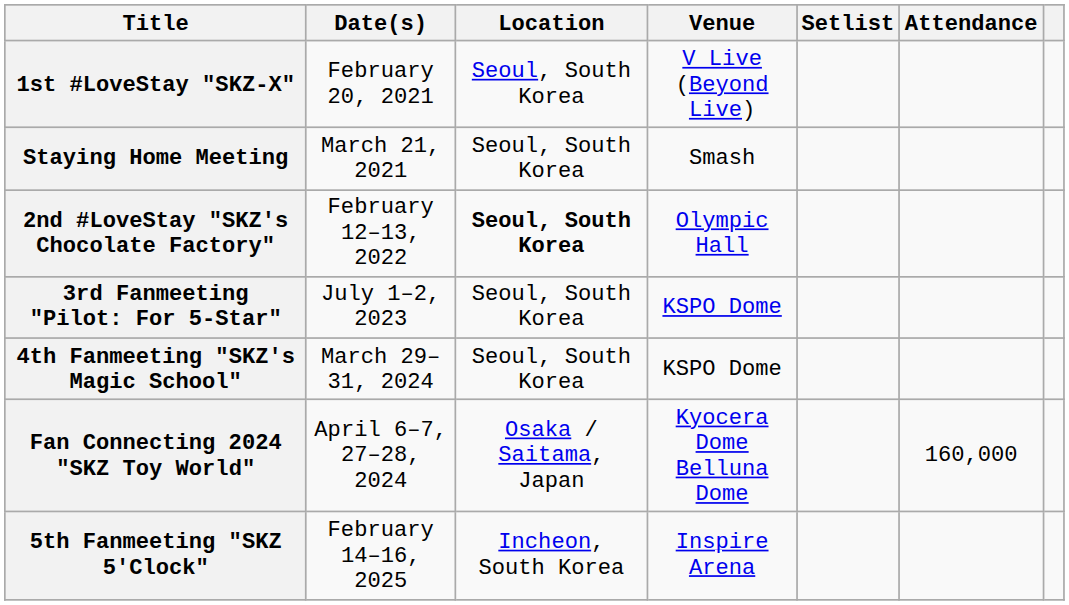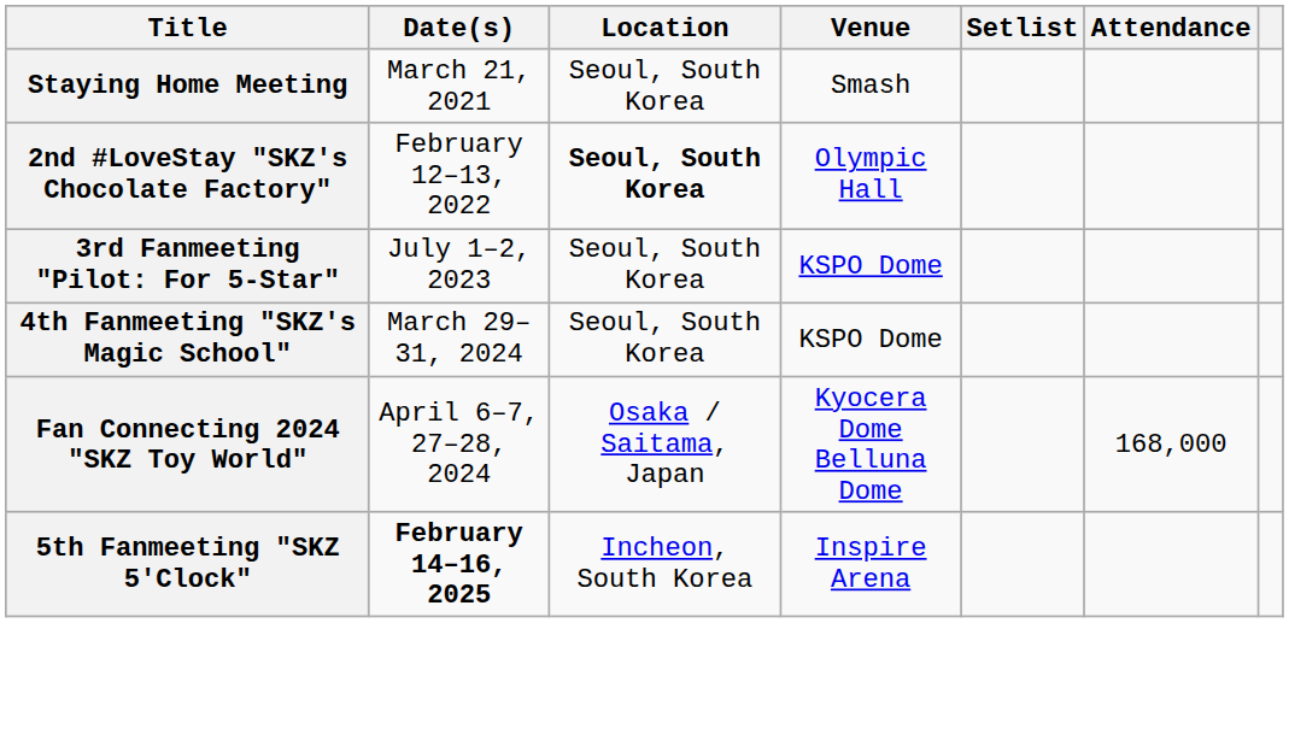 <table class="wikitable sortable plainrowheaders" style="text-align:center" width="100%">
 <tr>
 <th scope="col">Title</th>
 <th scope="col" width="14%">Date(s)</th>
 <th scope="col">Location</th>
 <th scope="col" width="14%">Venue</th>
 <th scope="col">Setlist</th>
 <th scope="col">Attendance</th>
 <th scope="col" width="2%" class="unsortable"></th>
-</tr>
-<tr>
-<th scope="row">1st #LoveStay "SKZ-X"</th>
-<td>February 20, 2021</td>
-<td><a href='#'>Seoul</a>, South Korea</td>
-<td><a href='#'>V Live</a> (<a href='#'>Beyond Live</a>)</td>
-<td></td>
-<td></td>
-<td></td>
 </tr>
 <tr>
 <th scope="row">Staying Home Meeting</th>
 <td>March 21, 2021</td>
 <td>Seoul, South Korea</td>
 <td>Smash</td>
 <td></td>
 <td></td>
 <td></td>
 </tr>
 <tr>
 <th scope="row">2nd #LoveStay "SKZ's Chocolate Factory"</th>
 <td>February 12–13, 2022</td>
 <td><strong>Seoul, South Korea</strong></td>
 <td><a href='#'>Olympic Hall</a></td>
 <td></td>
 <td></td>
 <td></td>
 </tr>
 <tr>
 <th scope="row">3rd Fanmeeting "Pilot: For 5-Star"</th>
 <td>July 1–2, 2023</td>
 <td>Seoul, South Korea</td>
 <td><a href='#'>KSPO Dome</a></td>
 <td></td>
 <td></td>
 <td></td>
 </tr>
 <tr>
 <th scope="row">4th Fanmeeting "SKZ's Magic School"</th>
 <td>March 29–31, 2024</td>
 <td>Seoul, South Korea</td>
 <td>KSPO Dome</td>
 <td></td>
 <td></td>
 <td></td>
 </tr>
 <tr>
 <th scope="row">Fan Connecting 2024 "SKZ Toy World"</th>
 <td>April 6–7, 27–28, 2024</td>
 <td><a href='#'>Osaka</a> / <a href='#'>Saitama</a>, Japan</td>
 <td><a href='#'>Kyocera Dome</a><br><a href='#'>Belluna Dome</a></td>
 <td></td>
-<td>160,000</td>
+<td>168,000</td>
 <td><br></td>
 </tr>
 <tr>
 <th scope="row">5th Fanmeeting "SKZ 5'Clock"</th>
-<td>February 14–16, 2025</td>
+<td><strong>February 14–16, 2025</strong></td>
 <td><a href='#'>Incheon</a>, South Korea</td>
 <td><a href='#'>Inspire Arena</a></td>
 <td></td>
 <td></td>
 <td></td>
 </tr>
 </table>
